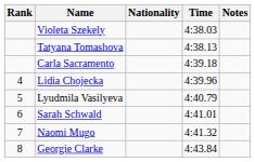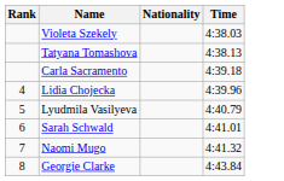 <table class="wikitable sortable" style="text-align:center">
 <tr>
 <th>Rank</th>
 <th>Name</th>
 <th>Nationality</th>
 <th>Time</th>
-<th>Notes</th>
 </tr>
 <tr>
 <td></td>
 <td align=left><a href='#'>Violeta Szekely</a></td>
 <td align=left></td>
 <td>4:38.03</td>
-<td></td>
 </tr>
 <tr>
 <td></td>
 <td align=left><a href='#'>Tatyana Tomashova</a></td>
 <td align=left></td>
 <td>4:38.13</td>
-<td></td>
 </tr>
 <tr>
 <td></td>
 <td align=left><a href='#'>Carla Sacramento</a></td>
 <td align=left></td>
 <td>4:39.18</td>
-<td></td>
 </tr>
 <tr>
 <td>4</td>
 <td align=left><a href='#'>Lidia Chojecka</a></td>
 <td align=left></td>
 <td>4:39.96</td>
-<td></td>
 </tr>
 <tr>
 <td>5</td>
 <td align=left>Lyudmila Vasilyeva</td>
 <td align=left></td>
 <td>4:40.79</td>
-<td></td>
 </tr>
 <tr>
 <td>6</td>
 <td align=left><a href='#'>Sarah Schwald</a></td>
 <td align=left></td>
 <td>4:41.01</td>
-<td></td>
 </tr>
 <tr>
 <td>7</td>
 <td align=left><a href='#'>Naomi Mugo</a></td>
 <td align=left></td>
 <td>4:41.32</td>
-<td></td>
 </tr>
 <tr>
 <td>8</td>
 <td align=left><a href='#'>Georgie Clarke</a></td>
 <td align=left></td>
 <td>4:43.84</td>
-<td></td>
 </tr>
 </table>
